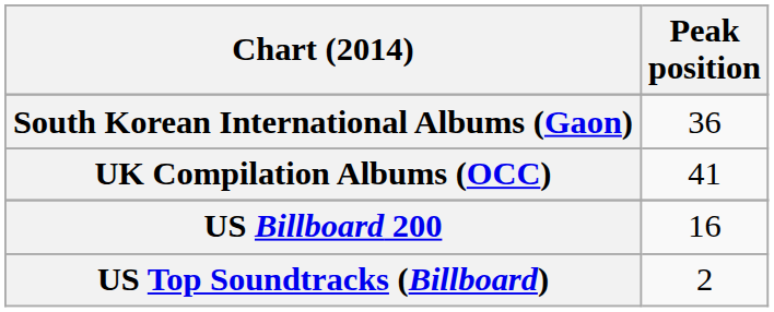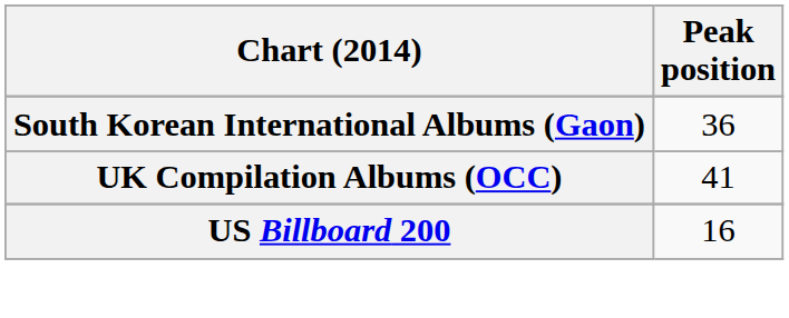 <table class="wikitable plainrowheaders sortable" style="text-align:center;">
 <tr>
 <th scope="col">Chart (2014)</th>
 <th scope="col">Peak<br>position</th>
 </tr>
 <tr>
 </tr>
 <tr>
 </tr>
 <tr>
 </tr>
 <tr>
 </tr>
 <tr>
 </tr>
 <tr>
 </tr>
 <tr>
 <th scope="row">South Korean International Albums (<a href='#'>Gaon</a>)</th>
 <td>36</td>
 </tr>
 <tr>
 <th scope="row">UK Compilation Albums (<a href='#'>OCC</a>)</th>
 <td>41</td>
 </tr>
 <tr>
 </tr>
 <tr>
 <th scope="row">US <a href='#'><em>Billboard</em> 200</a></th>
 <td>16</td>
 </tr>
-<tr>
-<th scope="row">US <a href='#'>Top Soundtracks</a> (<em><a href='#'>Billboard</a></em>)</th>
-<td>2</td>
-</tr>
 </table>
